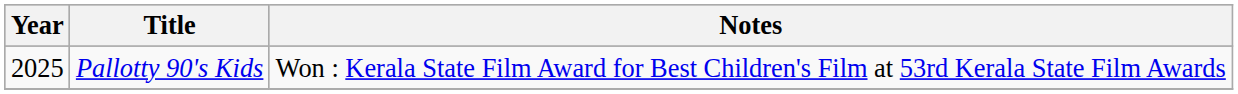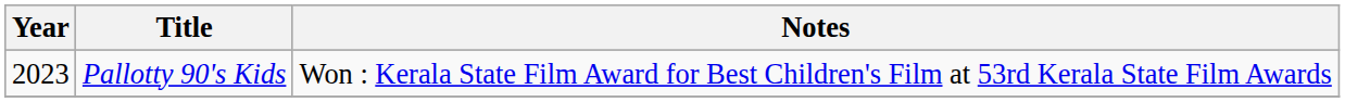 <table class="wikitable sortable">
 <tr>
 <th scope="col">Year</th>
 <th scope="col">Title</th>
 <th scope="col" class="unsortable">Notes</th>
 </tr>
 <tr>
-<td align="center">2025</td>
+<td align="center">2023</td>
 <td><em><a href='#'>Pallotty 90's Kids</a></em></td>
 <td>Won : <a href='#'>Kerala State Film Award for Best Children's Film</a> at <a href='#'>53rd Kerala State Film Awards</a></td>
 </tr>
 <tr>
 </tr>
 </table>
